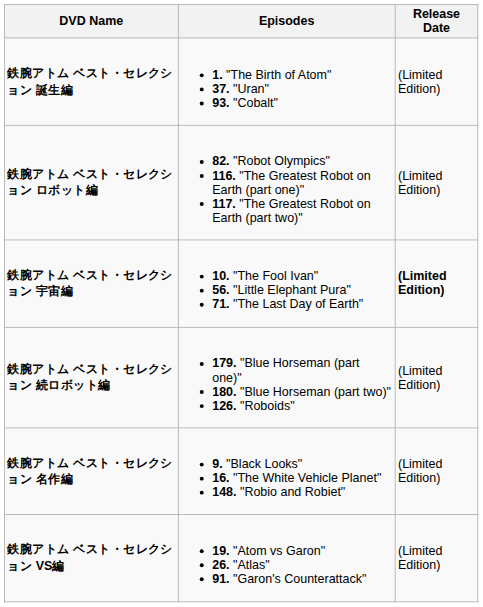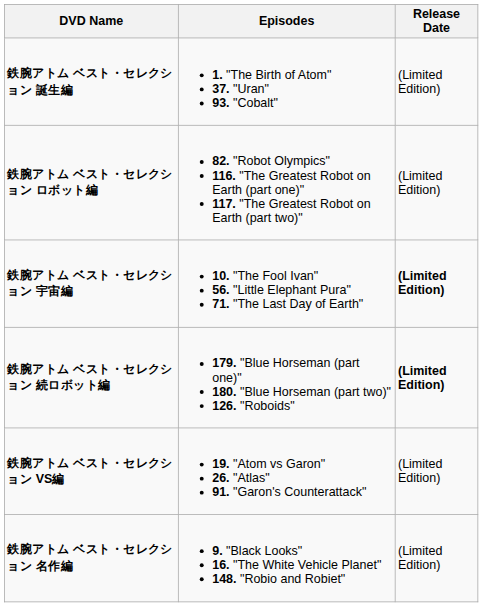 <table class="wikitable">
 <tr>
 <th><strong>DVD Name</strong></th>
 <th><strong>Episodes</strong></th>
 <th><strong>Release Date</strong></th>
 </tr>
 <tr>
 <td><strong>鉄腕アトム ベスト・セレクション 誕生編</strong></td>
 <td><br><ul><li><strong>1.</strong> "The Birth of Atom"</li><li><strong>37.</strong> "Uran"</li><li><strong>93.</strong> "Cobalt"</li></ul></td>
 <td> (Limited Edition)</td>
 </tr>
 <tr>
 <td><strong>鉄腕アトム ベスト・セレクション ロボット編</strong></td>
 <td><br><ul><li><strong>82.</strong> "Robot Olympics"</li><li><strong>116.</strong> "The Greatest Robot on Earth (part one)"</li><li><strong>117.</strong> "The Greatest Robot on Earth (part two)"</li></ul></td>
 <td> (Limited Edition)</td>
 </tr>
 <tr>
 <td><strong>鉄腕アトム ベスト・セレクション 宇宙編</strong></td>
 <td><br><ul><li><strong>10.</strong> "The Fool Ivan"</li><li><strong>56.</strong> "Little Elephant Pura"</li><li><strong>71.</strong> "The Last Day of Earth"</li></ul></td>
 <td><strong> (Limited Edition)</strong></td>
 </tr>
 <tr>
 <td><strong>鉄腕アトム ベスト・セレクション 続ロボット編</strong></td>
 <td><br><ul><li><strong>179.</strong> "Blue Horseman (part one)"</li><li><strong>180.</strong> "Blue Horseman (part two)"</li><li><strong>126.</strong> "Roboids"</li></ul></td>
+<td><strong> (Limited Edition)</strong></td>
+</tr>
+<tr>
+<td><strong>鉄腕アトム ベスト・セレクション VS編</strong></td>
+<td><br><ul><li><strong>19.</strong> "Atom vs Garon"</li><li><strong>26.</strong> "Atlas"</li><li><strong>91.</strong> "Garon's Counterattack"</li></ul></td>
 <td> (Limited Edition)</td>
 </tr>
 <tr>
 <td><strong>鉄腕アトム ベスト・セレクション 名作編</strong></td>
 <td><br><ul><li><strong>9.</strong> "Black Looks"</li><li><strong>16.</strong> "The White Vehicle Planet"</li><li><strong>148.</strong> "Robio and Robiet"</li></ul></td>
 <td> (Limited Edition)</td>
 </tr>
-<tr>
-<td><strong>鉄腕アトム ベスト・セレクション VS編</strong></td>
-<td><br><ul><li><strong>19.</strong> "Atom vs Garon"</li><li><strong>26.</strong> "Atlas"</li><li><strong>91.</strong> "Garon's Counterattack"</li></ul></td>
-<td> (Limited Edition)</td>
-</tr>
 </table>
